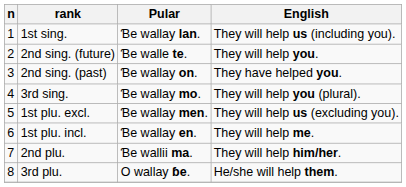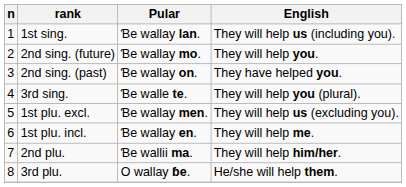 <table class="wikitable">
 <tr>
 <th>n</th>
 <th>rank</th>
 <th>Pular</th>
 <th>English</th>
 </tr>
 <tr>
 <td>1</td>
 <td>1st sing.</td>
 <td>Ɓe wallay <strong>lan</strong>.</td>
 <td>They will help <strong>us</strong> (including you).</td>
 </tr>
 <tr>
 <td>2</td>
 <td>2nd sing. (future)</td>
-<td>Ɓe walle <strong>te</strong>.</td>
+<td>Ɓe wallay <strong>mo</strong>.</td>
 <td>They will help <strong>you</strong>.</td>
 </tr>
 <tr>
 <td>3</td>
 <td>2nd sing. (past)</td>
 <td>Ɓe wallay <strong>on</strong>.</td>
 <td>They have helped <strong>you</strong>.</td>
 </tr>
 <tr>
 <td>4</td>
 <td>3rd sing.</td>
-<td>Ɓe wallay <strong>mo</strong>.</td>
+<td>Ɓe walle <strong>te</strong>.</td>
 <td>They will help <strong>you</strong> (plural).</td>
 </tr>
 <tr>
 <td>5</td>
 <td>1st plu. excl.</td>
 <td>Ɓe wallay <strong>men</strong>.</td>
 <td>They will help <strong>us</strong> (excluding you).</td>
 </tr>
 <tr>
 <td>6</td>
 <td>1st plu. incl.</td>
 <td>Ɓe wallay <strong>en</strong>.</td>
 <td>They will help <strong>me</strong>.</td>
 </tr>
 <tr>
 <td>7</td>
 <td>2nd plu.</td>
 <td>Ɓe wallii <strong>ma</strong>.</td>
 <td>They will help <strong>him/her</strong>.</td>
 </tr>
 <tr>
 <td>8</td>
 <td>3rd plu.</td>
 <td>O wallay <strong>ɓe</strong>.</td>
 <td>He/she will help <strong>them</strong>.</td>
 </tr>
 <tr>
 </tr>
 </table>
